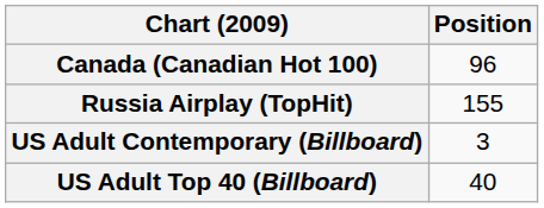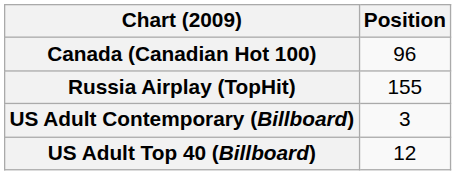 <table class="wikitable sortable plainrowheaders">
 <tr>
 <th scope="col">Chart (2009)</th>
 <th scope="col">Position</th>
 </tr>
 <tr>
 <th scope="row">Canada (Canadian Hot 100)</th>
 <td style="text-align:center;">96</td>
 </tr>
 <tr>
 <th scope="row">Russia Airplay (TopHit)</th>
 <td style="text-align:center;">155</td>
 </tr>
 <tr>
 <th scope="row">US Adult Contemporary (<em>Billboard</em>)</th>
 <td style="text-align:center;">3</td>
 </tr>
 <tr>
 <th scope="row">US Adult Top 40 (<em>Billboard</em>)</th>
-<td style="text-align:center;">40</td>
+<td style="text-align:center;">12</td>
 </tr>
 </table>
